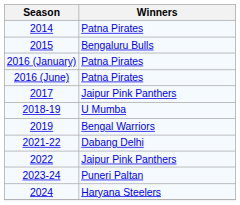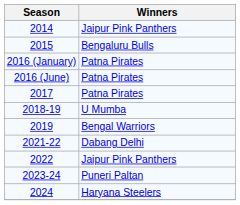 <table class="wikitable floatright skin-nightmode-reset-color" style="background:#F5FAFF; text-align:center; font-size:85%">
 <tr>
 <th>Season</th>
 <th style="width:200px">Winners</th>
 </tr>
 <tr>
 <td><a href='#'>2014</a></td>
-<td style="text-align:left"><a href='#'>Patna Pirates</a> </td>
+<td style="text-align:left"><a href='#'>Jaipur Pink Panthers</a></td>
 </tr>
 <tr>
 <td><a href='#'>2015</a></td>
 <td style="text-align:left"><a href='#'>Bengaluru Bulls</a></td>
 </tr>
 <tr>
 <td><a href='#'>2016 (January)</a></td>
 <td style="text-align:left"><a href='#'>Patna Pirates</a></td>
 </tr>
 <tr>
 <td><a href='#'>2016 (June)</a></td>
 <td style="text-align:left"><a href='#'>Patna Pirates</a> </td>
 </tr>
 <tr>
 <td><a href='#'>2017</a></td>
-<td style="text-align:left"><a href='#'>Jaipur Pink Panthers</a></td>
+<td style="text-align:left"><a href='#'>Patna Pirates</a> </td>
 </tr>
 <tr>
 <td><a href='#'>2018-19</a></td>
 <td style="text-align:left"><a href='#'>U Mumba</a></td>
 </tr>
 <tr>
 <td><a href='#'>2019</a></td>
 <td style="text-align:left"><a href='#'>Bengal Warriors</a></td>
 </tr>
 <tr>
 <td><a href='#'>2021-22</a></td>
 <td style="text-align:left"><a href='#'>Dabang Delhi</a></td>
 </tr>
 <tr>
 <td><a href='#'>2022</a></td>
 <td style="text-align:left"><a href='#'>Jaipur Pink Panthers</a> </td>
 </tr>
 <tr>
 <td><a href='#'>2023-24</a></td>
 <td style="text-align:left"><a href='#'>Puneri Paltan</a></td>
 </tr>
 <tr>
 <td><a href='#'>2024</a></td>
 <td style="text-align:left"><a href='#'>Haryana Steelers</a></td>
 </tr>
 <tr>
 </tr>
 </table>
